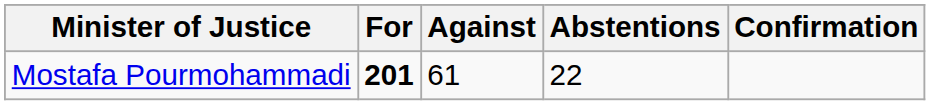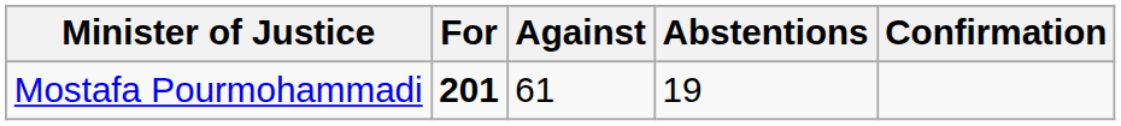 <table class="wikitable">
 <tr>
 <th>Minister of Justice</th>
 <th>For</th>
 <th>Against</th>
 <th>Abstentions</th>
 <th>Confirmation</th>
 </tr>
 <tr>
 <td><a href='#'>Mostafa Pourmohammadi</a></td>
 <td><strong>201</strong></td>
 <td>61</td>
-<td>22</td>
+<td>19</td>
 <td></td>
 </tr>
 </table>
